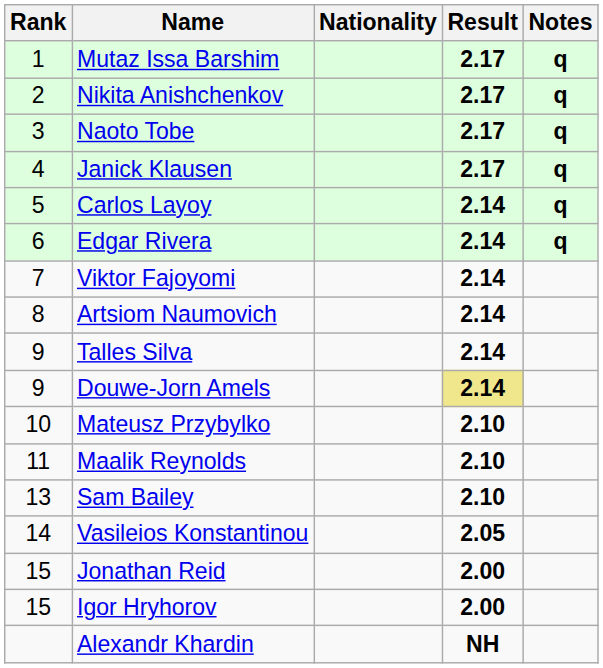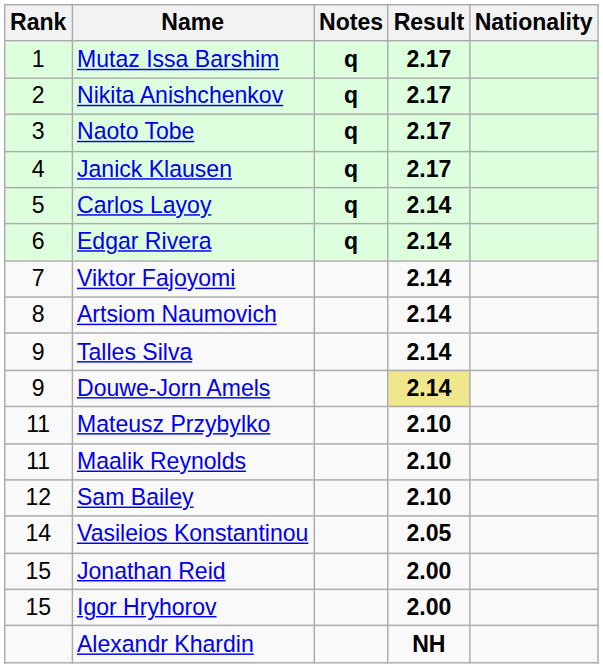 <table class="wikitable sortable" style="text-align:center">
 <tr>
 <th>Rank</th>
 <th>Name</th>
+<th>Notes</th>
+<th>Result</th>
 <th>Nationality</th>
-<th>Result</th>
-<th>Notes</th>
 </tr>
 <tr bgcolor=ddffdd>
 <td>1</td>
 <td align=left><a href='#'>Mutaz Issa Barshim</a></td>
+<td><strong>q</strong></td>
+<td><strong>2.17</strong></td>
 <td align=left></td>
-<td><strong>2.17</strong></td>
-<td><strong>q</strong></td>
 </tr>
 <tr bgcolor=ddffdd>
 <td>2</td>
 <td align=left><a href='#'>Nikita Anishchenkov</a></td>
+<td><strong>q</strong></td>
+<td><strong>2.17</strong></td>
 <td align=left></td>
-<td><strong>2.17</strong></td>
-<td><strong>q</strong></td>
 </tr>
 <tr bgcolor=ddffdd>
 <td>3</td>
 <td align=left><a href='#'>Naoto Tobe</a></td>
+<td><strong>q</strong></td>
+<td><strong>2.17</strong></td>
 <td align=left></td>
-<td><strong>2.17</strong></td>
-<td><strong>q</strong></td>
 </tr>
 <tr bgcolor=ddffdd>
 <td>4</td>
 <td align=left><a href='#'>Janick Klausen</a></td>
+<td><strong>q</strong></td>
+<td><strong>2.17</strong></td>
 <td align=left></td>
-<td><strong>2.17</strong></td>
-<td><strong>q</strong></td>
 </tr>
 <tr bgcolor=ddffdd>
 <td>5</td>
 <td align=left><a href='#'>Carlos Layoy</a></td>
+<td><strong>q</strong></td>
+<td><strong>2.14</strong></td>
 <td align=left></td>
-<td><strong>2.14</strong></td>
-<td><strong>q</strong></td>
 </tr>
 <tr bgcolor=ddffdd>
 <td>6</td>
 <td align=left><a href='#'>Edgar Rivera</a></td>
+<td><strong>q</strong></td>
+<td><strong>2.14</strong></td>
 <td align=left></td>
-<td><strong>2.14</strong></td>
-<td><strong>q</strong></td>
 </tr>
 <tr>
 <td>7</td>
 <td align=left><a href='#'>Viktor Fajoyomi</a></td>
+<td></td>
+<td><strong>2.14</strong></td>
 <td align=left></td>
-<td><strong>2.14</strong></td>
-<td></td>
 </tr>
 <tr>
 <td>8</td>
 <td align=left><a href='#'>Artsiom Naumovich</a></td>
+<td></td>
+<td><strong>2.14</strong></td>
 <td align=left></td>
-<td><strong>2.14</strong></td>
-<td></td>
 </tr>
 <tr>
 <td>9</td>
 <td align=left><a href='#'>Talles Silva</a></td>
+<td></td>
+<td><strong>2.14</strong></td>
 <td align=left></td>
-<td><strong>2.14</strong></td>
-<td></td>
 </tr>
 <tr>
 <td>9</td>
 <td align=left><a href='#'>Douwe-Jorn Amels</a></td>
+<td></td>
+<td style="background: khaki;"><strong>2.14</strong></td>
 <td align=left></td>
-<td style="background: khaki;"><strong>2.14</strong></td>
-<td></td>
 </tr>
 <tr>
-<td>10</td>
+<td>11</td>
 <td align=left><a href='#'>Mateusz Przybylko</a></td>
+<td></td>
+<td><strong>2.10</strong></td>
 <td align=left></td>
-<td><strong>2.10</strong></td>
-<td></td>
 </tr>
 <tr>
 <td>11</td>
 <td align=left><a href='#'>Maalik Reynolds</a></td>
+<td></td>
+<td><strong>2.10</strong></td>
 <td align=left></td>
-<td><strong>2.10</strong></td>
-<td></td>
 </tr>
 <tr>
-<td>13</td>
+<td>12</td>
 <td align=left><a href='#'>Sam Bailey</a></td>
+<td></td>
+<td><strong>2.10</strong></td>
 <td align=left></td>
-<td><strong>2.10</strong></td>
-<td></td>
 </tr>
 <tr>
 <td>14</td>
 <td align=left><a href='#'>Vasileios Konstantinou</a></td>
+<td></td>
+<td><strong>2.05</strong></td>
 <td align=left></td>
-<td><strong>2.05</strong></td>
-<td></td>
 </tr>
 <tr>
 <td>15</td>
 <td align=left><a href='#'>Jonathan Reid</a></td>
+<td></td>
+<td><strong>2.00</strong></td>
 <td align=left></td>
-<td><strong>2.00</strong></td>
-<td></td>
 </tr>
 <tr>
 <td>15</td>
 <td align=left><a href='#'>Igor Hryhorov</a></td>
+<td></td>
+<td><strong>2.00</strong></td>
 <td align=left></td>
-<td><strong>2.00</strong></td>
-<td></td>
 </tr>
 <tr>
 <td></td>
 <td align=left><a href='#'>Alexandr Khardin</a></td>
+<td></td>
+<td><strong>NH</strong></td>
 <td align=left></td>
-<td><strong>NH</strong></td>
-<td></td>
 </tr>
 </table>
